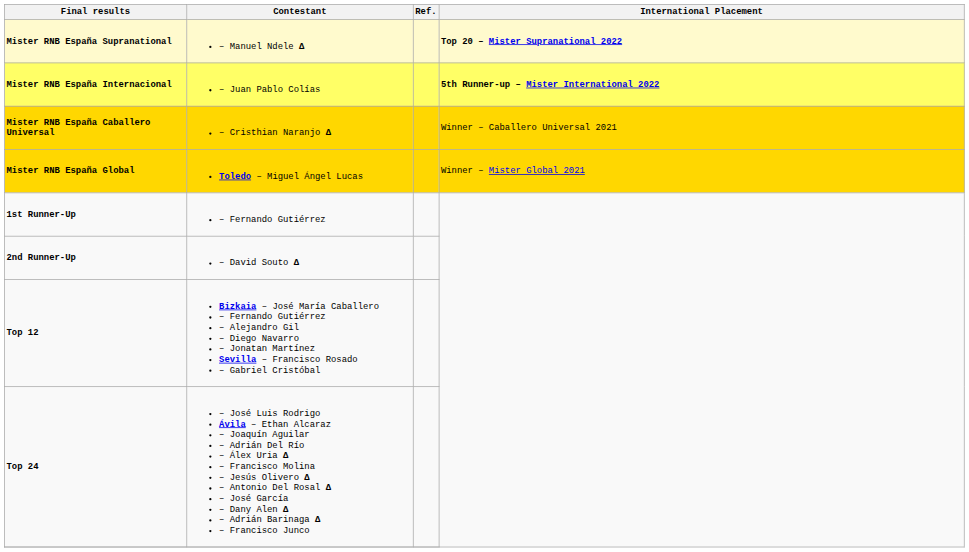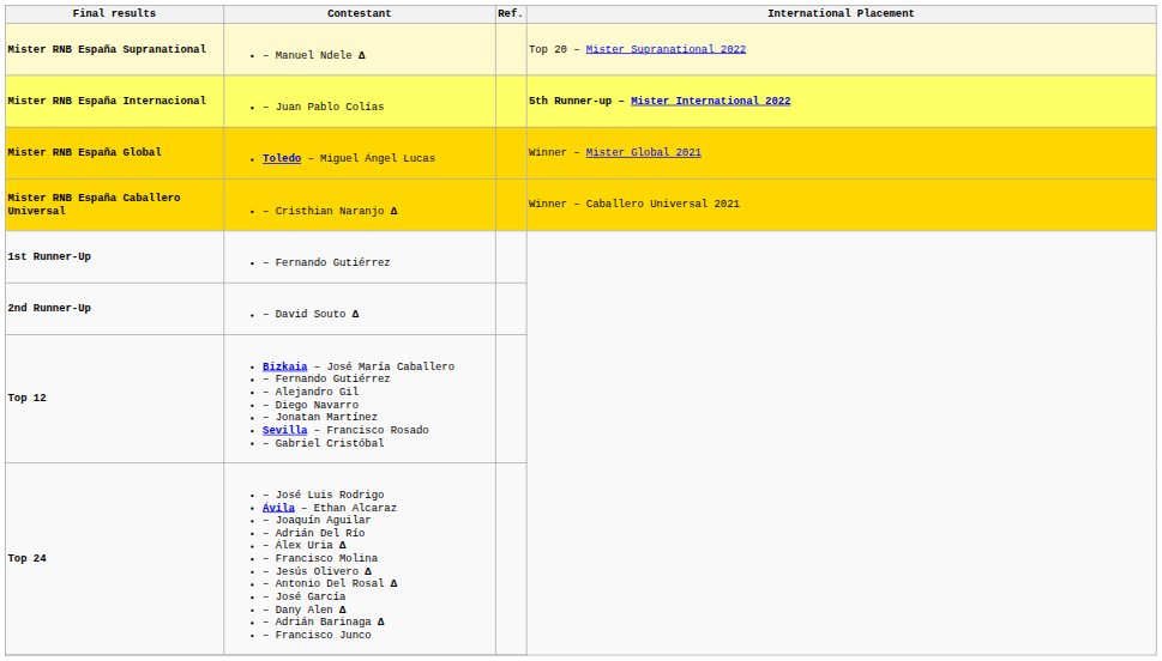 <table class="wikitable" style="font-size:90%; width:100%;">
 <tr>
 <th style="width:20em;">Final results</th>
 <th style="width:25em;">Contestant</th>
 <th style="width:2em;">Ref.</th>
 <th>International Placement</th>
 </tr>
 <tr style="background-color:#FFFACD; ">
 <td><strong>Mister RNB España Supranational</strong></td>
 <td><br><ul><li><strong></strong> – Manuel Ndele <strong>Δ</strong></li></ul></td>
 <td></td>
-<td><strong>Top 20 – <a href='#'>Mister Supranational 2022</a></strong></td>
+<td>Top 20 – <a href='#'>Mister Supranational 2022</a></td>
 </tr>
 <tr style="background-color: #FFFF66; ">
 <td><strong>Mister RNB España Internacional</strong></td>
 <td><br><ul><li><strong></strong> – Juan Pablo Colías</li></ul></td>
 <td></td>
 <td><strong>5th Runner-up – <a href='#'>Mister International 2022</a></strong></td>
 </tr>
 <tr style="background-color:gold; ">
+<td><strong>Mister RNB España Global </strong></td>
+<td><br><ul><li> <strong><a href='#'>Toledo</a></strong> – Miguel Ángel Lucas</li></ul></td>
+<td></td>
+<td>Winner – <a href='#'>Mister Global 2021</a></td>
+</tr>
+<tr style="background-color:gold; ">
 <td><strong>Mister RNB España Caballero Universal</strong></td>
 <td><br><ul><li><strong></strong> – Cristhian Naranjo <strong>Δ</strong></li></ul></td>
 <td></td>
 <td>Winner – Caballero Universal 2021</td>
-</tr>
-<tr style="background-color:gold; ">
-<td><strong>Mister RNB España Global </strong></td>
-<td><br><ul><li> <strong><a href='#'>Toledo</a></strong> – Miguel Ángel Lucas</li></ul></td>
-<td></td>
-<td>Winner – <a href='#'>Mister Global 2021</a></td>
 </tr>
 <tr>
 <td><strong>1st Runner-Up</strong></td>
 <td><br><ul><li><strong></strong> – Fernando Gutiérrez</li></ul></td>
 <td></td>
 </tr>
 <tr>
 <td><strong>2nd Runner-Up</strong></td>
 <td><br><ul><li><strong></strong> – David Souto <strong>Δ</strong></li></ul></td>
 <td></td>
 </tr>
 <tr>
 <td><strong>Top 12</strong></td>
 <td><br><ul><li> <strong><a href='#'>Bizkaia</a></strong> – José María Caballero</li><li><strong></strong> – Fernando Gutiérrez</li><li><strong></strong> – Alejandro Gil</li><li><strong></strong> – Diego Navarro</li><li><strong></strong> – Jonatan Martínez</li><li> <strong><a href='#'>Sevilla</a></strong> – Francisco Rosado</li><li><strong></strong> – Gabriel Cristóbal</li></ul></td>
 <td></td>
 </tr>
 <tr>
 <td><strong>Top 24</strong></td>
 <td><br><ul><li><strong></strong> – José Luis Rodrigo</li><li> <strong><a href='#'>Ávila</a></strong> – Ethan Alcaraz</li><li><strong></strong> – Joaquín Aguilar</li><li><strong></strong> – Adrián Del Río</li><li><strong></strong> –  Álex Uria <strong>Δ</strong></li><li><strong></strong> – Francisco Molina</li><li><strong></strong> – Jesús Olivero <strong>Δ</strong></li><li><strong></strong> – Antonio Del Rosal <strong>Δ</strong></li><li><strong></strong> – José García</li><li><strong></strong> – Dany Alen <strong>Δ</strong></li><li><strong></strong> – Adrián Barinaga <strong>Δ</strong></li><li><strong></strong> – Francisco Junco</li></ul></td>
 <td></td>
 </tr>
 <tr>
 </tr>
 </table>
